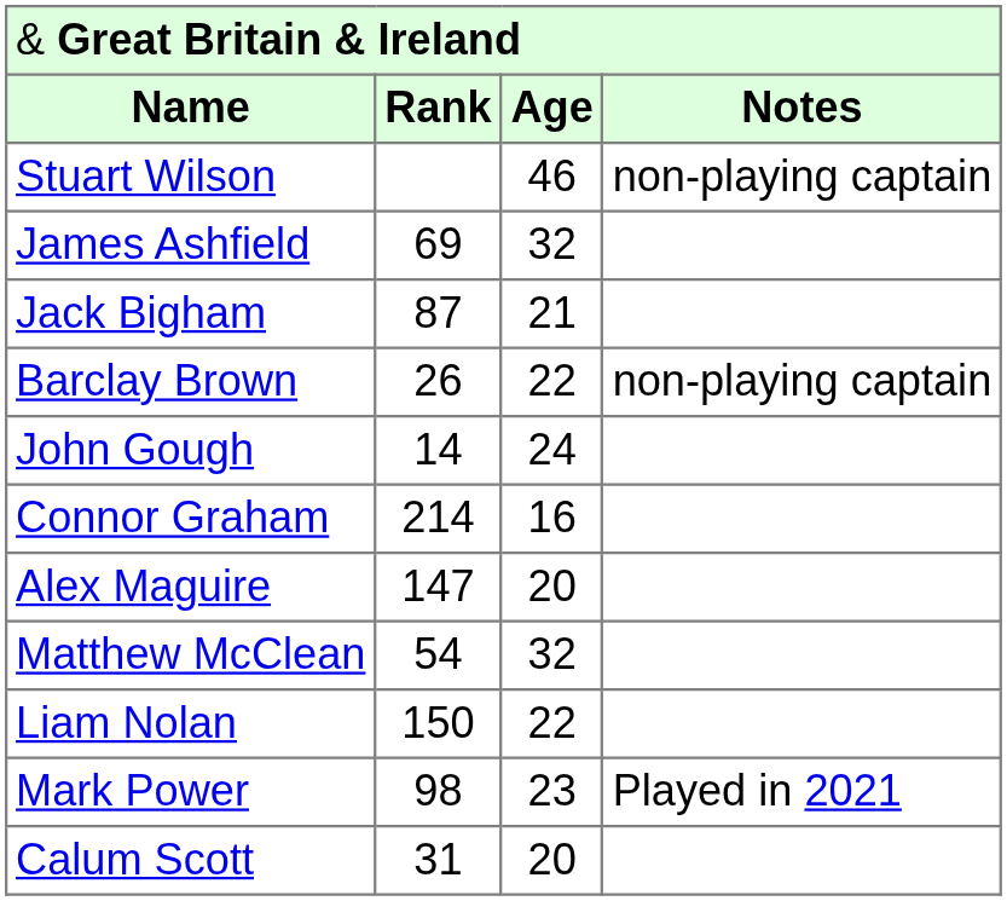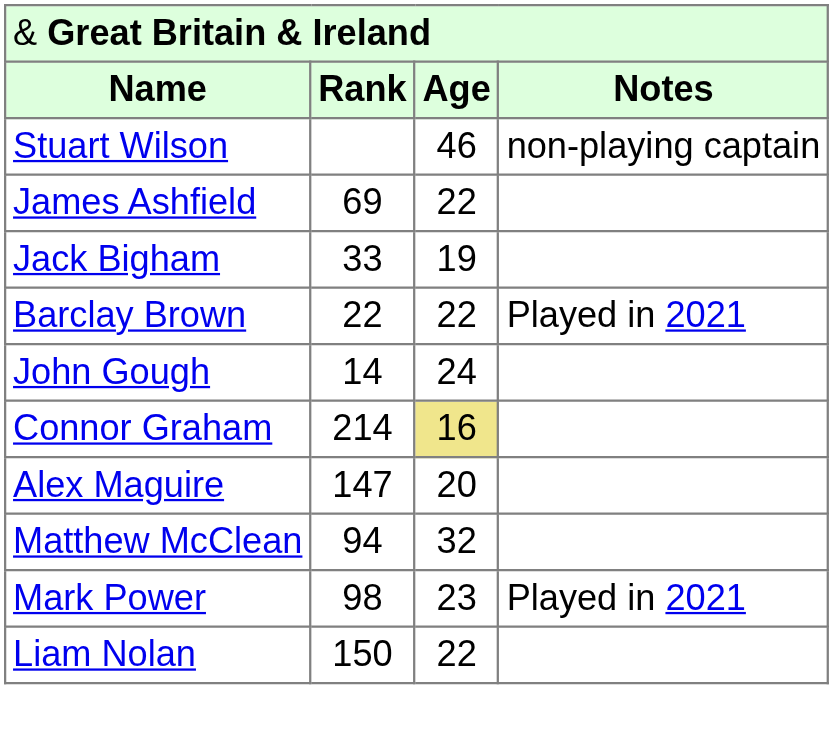 <table border="1" cellpadding="3" style="border-collapse: collapse;">
 <tr style="background:#ddffdd;">
 <td colspan=4> &  <strong>Great Britain & Ireland</strong></td>
 </tr>
 <tr style="background:#ddffdd;">
 <th>Name</th>
 <th>Rank</th>
 <th>Age</th>
 <th>Notes</th>
 </tr>
 <tr>
 <td> <a href='#'>Stuart Wilson</a></td>
 <td></td>
 <td align=center>46</td>
 <td>non-playing captain</td>
 </tr>
 <tr>
 <td> <a href='#'>James Ashfield</a></td>
 <td align=center>69</td>
-<td align=center>32</td>
+<td align=center>22</td>
 <td></td>
 </tr>
 <tr>
 <td> <a href='#'>Jack Bigham</a></td>
-<td align=center>87</td>
-<td align=center>21</td>
+<td align=center>33</td>
+<td align=center>19</td>
 <td></td>
 </tr>
 <tr>
 <td> <a href='#'>Barclay Brown</a></td>
-<td align=center>26</td>
 <td align=center>22</td>
-<td>non-playing captain</td>
+<td align=center>22</td>
+<td>Played in <a href='#'>2021</a></td>
 </tr>
 <tr>
 <td> <a href='#'>John Gough</a></td>
 <td align=center>14</td>
 <td align=center>24</td>
 <td></td>
 </tr>
 <tr>
 <td> <a href='#'>Connor Graham</a></td>
 <td align=center>214</td>
-<td align=center>16</td>
+<td align=center style="background: khaki;">16</td>
 <td></td>
 </tr>
 <tr>
 <td> <a href='#'>Alex Maguire</a></td>
 <td align=center>147</td>
 <td align=center>20</td>
 <td></td>
 </tr>
 <tr>
 <td> <a href='#'>Matthew McClean</a></td>
-<td align=center>54</td>
+<td align=center>94</td>
 <td align=center>32</td>
-<td></td>
-</tr>
-<tr>
-<td> <a href='#'>Liam Nolan</a></td>
-<td align=center>150</td>
-<td align=center>22</td>
 <td></td>
 </tr>
 <tr>
 <td> <a href='#'>Mark Power</a></td>
 <td align=center>98</td>
 <td align=center>23</td>
 <td>Played in <a href='#'>2021</a></td>
 </tr>
 <tr>
-<td> <a href='#'>Calum Scott</a></td>
-<td align=center>31</td>
-<td align=center>20</td>
+<td> <a href='#'>Liam Nolan</a></td>
+<td align=center>150</td>
+<td align=center>22</td>
 <td></td>
 </tr>
 </table>
